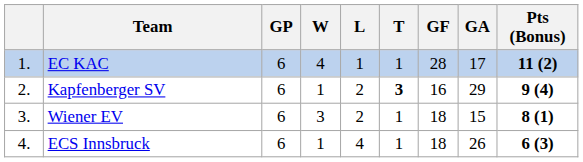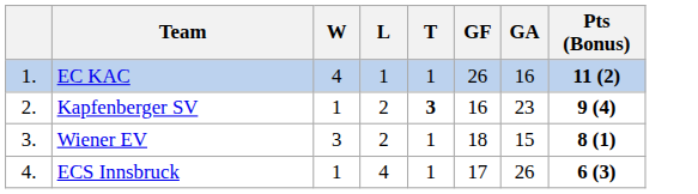 <table class="wikitable">
 <tr>
 <th width="30"></th>
 <th width="200">Team</th>
-<th width="30">GP</th>
 <th width="30">W</th>
 <th width="30">L</th>
 <th width="30">T</th>
 <th width="30">GF</th>
 <th width="30">GA</th>
 <th width="70">Pts (Bonus)</th>
 </tr>
 <tr bgcolor="#BCD2EE" align="center">
 <td>1.</td>
 <td align="left"><a href='#'>EC KAC</a></td>
-<td>6</td>
 <td>4</td>
 <td>1</td>
 <td>1</td>
-<td>28</td>
-<td>17</td>
+<td>26</td>
+<td>16</td>
 <td><strong>11 (2)</strong></td>
 </tr>
 <tr bgcolor="#FFFFFF" align="center">
 <td>2.</td>
 <td align="left"><a href='#'>Kapfenberger SV</a></td>
-<td>6</td>
 <td>1</td>
 <td>2</td>
 <td><strong>3</strong></td>
 <td>16</td>
-<td>29</td>
+<td>23</td>
 <td><strong>9 (4)</strong></td>
 </tr>
 <tr bgcolor="#FFFFFF" align="center">
 <td>3.</td>
 <td align="left"><a href='#'>Wiener EV</a></td>
-<td>6</td>
 <td>3</td>
 <td>2</td>
 <td>1</td>
 <td>18</td>
 <td>15</td>
 <td><strong>8 (1)</strong></td>
 </tr>
 <tr bgcolor="#FFFFFF" align="center">
 <td>4.</td>
 <td align="left"><a href='#'>ECS Innsbruck</a></td>
-<td>6</td>
 <td>1</td>
 <td>4</td>
 <td>1</td>
-<td>18</td>
+<td>17</td>
 <td>26</td>
 <td><strong>6 (3)</strong></td>
 </tr>
 </table>
